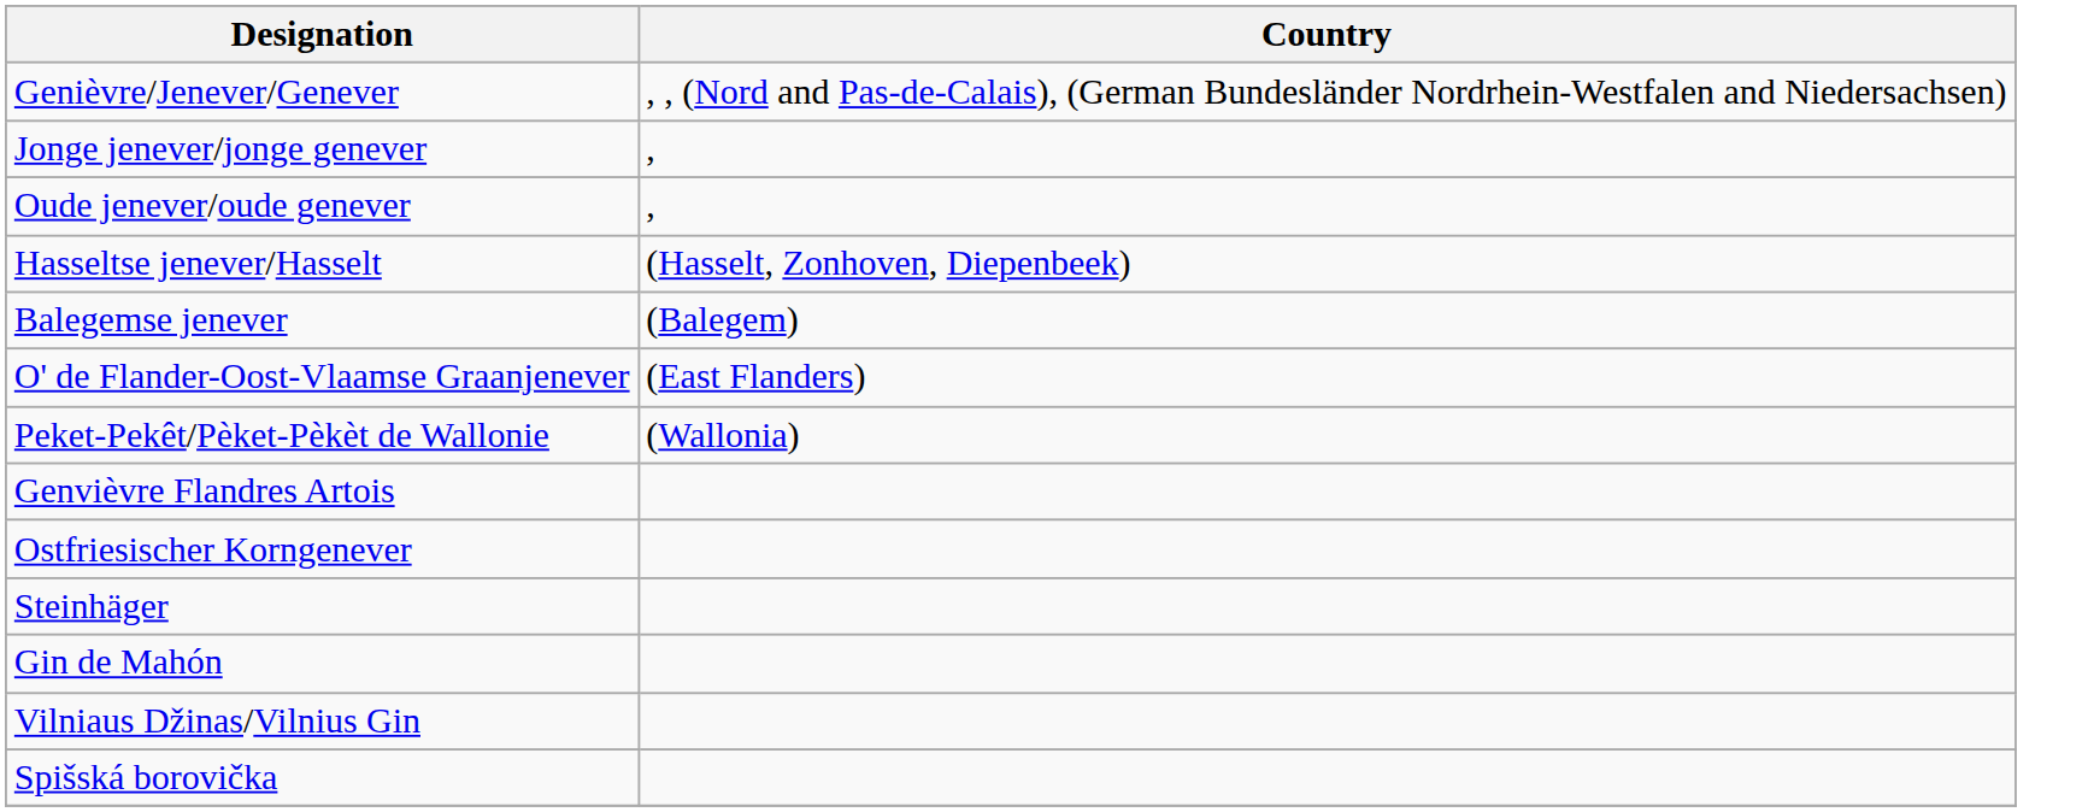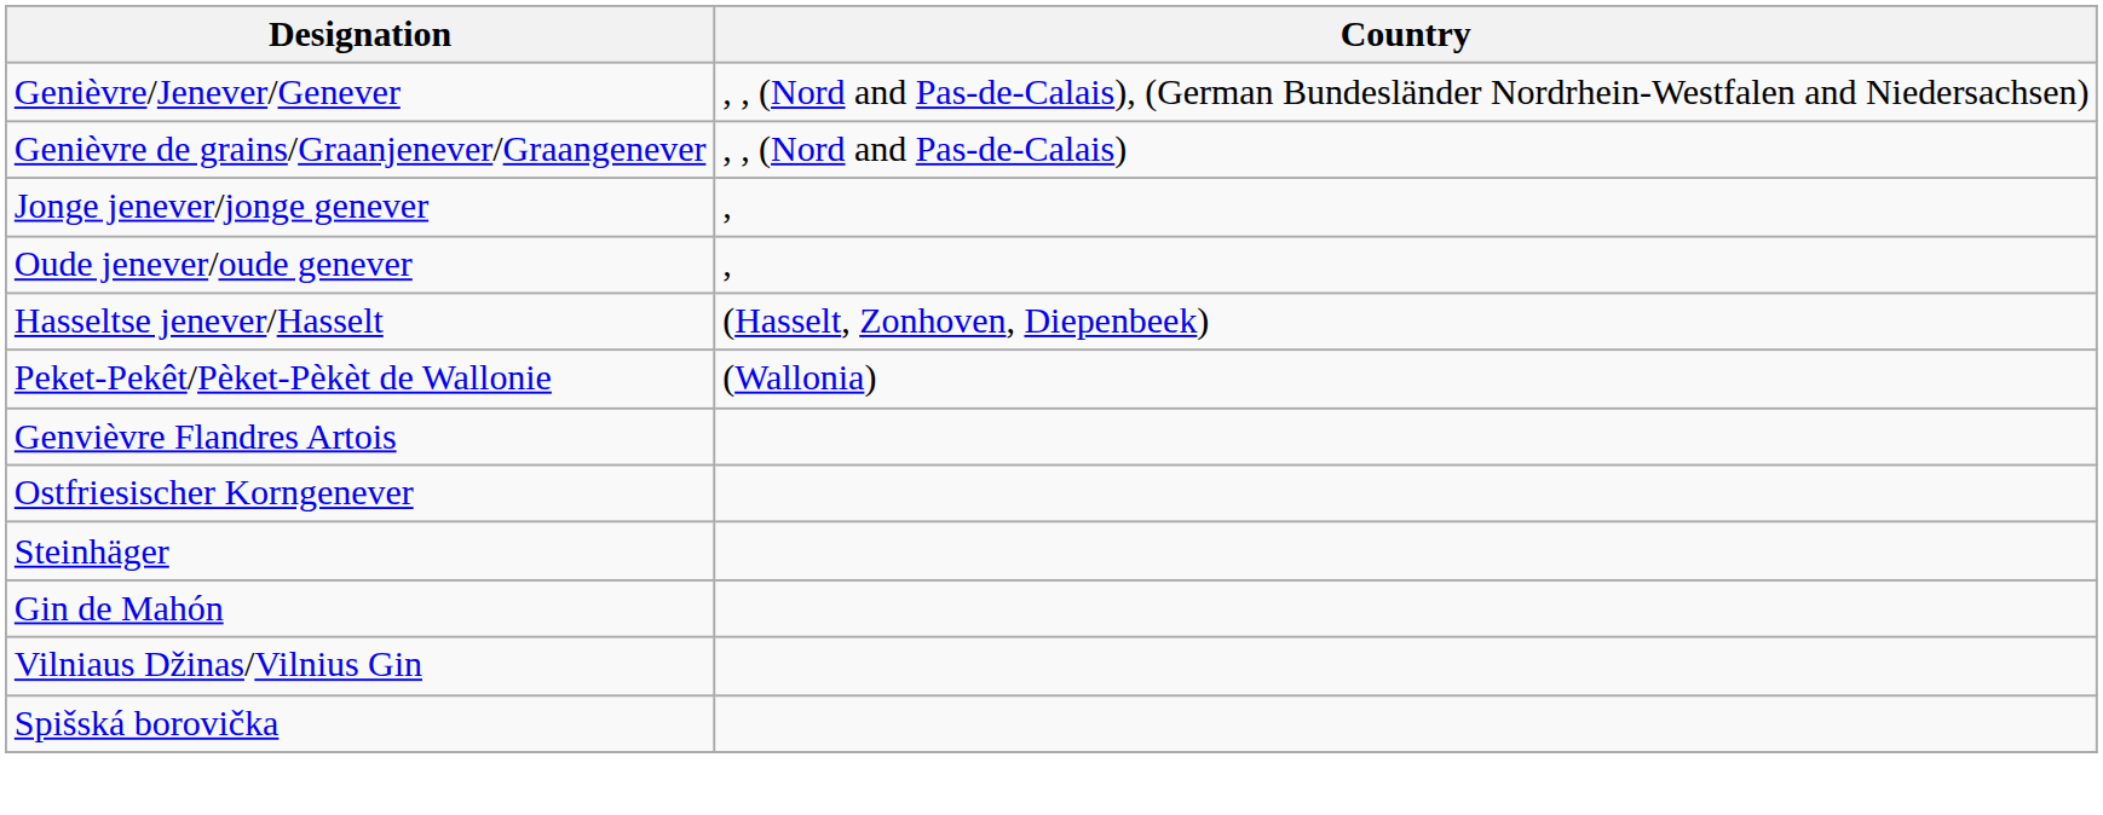 <table class="wikitable">
 <tr>
 <th>Designation</th>
 <th>Country</th>
 </tr>
 <tr>
 <td><a href='#'>Genièvre</a>/<a href='#'>Jenever</a>/<a href='#'>Genever</a></td>
 <td>, ,  (<a href='#'>Nord</a> and <a href='#'>Pas-de-Calais</a>),  (German Bundesländer Nordrhein-Westfalen and Niedersachsen)</td>
+</tr>
+<tr>
+<td><a href='#'>Genièvre de grains</a>/<a href='#'>Graanjenever</a>/<a href='#'>Graangenever</a></td>
+<td>, ,  (<a href='#'>Nord</a> and <a href='#'>Pas-de-Calais</a>)</td>
 </tr>
 <tr>
 <td><a href='#'>Jonge jenever</a>/<a href='#'>jonge genever</a></td>
 <td>, </td>
 </tr>
 <tr>
 <td><a href='#'>Oude jenever</a>/<a href='#'>oude genever</a></td>
 <td>, </td>
 </tr>
 <tr>
 <td><a href='#'>Hasseltse jenever</a>/<a href='#'>Hasselt</a></td>
 <td> (<a href='#'>Hasselt</a>, <a href='#'>Zonhoven</a>, <a href='#'>Diepenbeek</a>)</td>
-</tr>
-<tr>
-<td><a href='#'>Balegemse jenever</a></td>
-<td> (<a href='#'>Balegem</a>)</td>
-</tr>
-<tr>
-<td><a href='#'>O' de Flander-Oost-Vlaamse Graanjenever</a></td>
-<td> (<a href='#'>East Flanders</a>)</td>
 </tr>
 <tr>
 <td><a href='#'>Peket-Pekêt</a>/<a href='#'>Pèket-Pèkèt de Wallonie</a></td>
 <td> (<a href='#'>Wallonia</a>)</td>
 </tr>
 <tr>
 <td><a href='#'>Genvièvre Flandres Artois</a></td>
 <td></td>
 </tr>
 <tr>
 <td><a href='#'>Ostfriesischer Korngenever</a></td>
 <td></td>
 </tr>
 <tr>
 <td><a href='#'>Steinhäger</a></td>
 <td></td>
 </tr>
 <tr>
 <td><a href='#'>Gin de Mahón</a></td>
 <td></td>
 </tr>
 <tr>
 <td><a href='#'>Vilniaus Džinas</a>/<a href='#'>Vilnius Gin</a></td>
 <td></td>
 </tr>
 <tr>
 <td><a href='#'>Spišská borovička</a></td>
 <td></td>
 </tr>
 <tr>
 </tr>
 </table>
